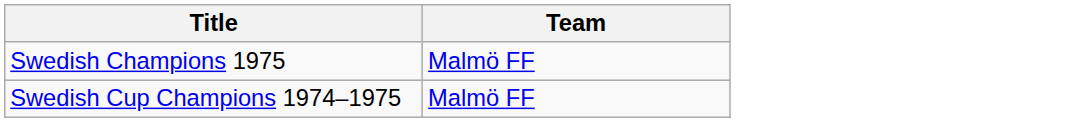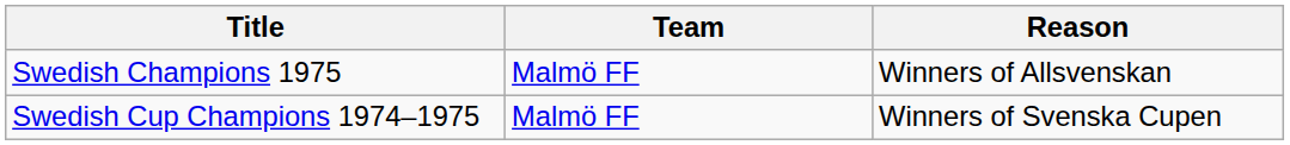 <table class="wikitable" style="text-align: left;">
 <tr>
 <th style="width: 275px;">Title</th>
 <th style="width: 200px;">Team</th>
+<th style="width: 225px;">Reason</th>
 </tr>
 <tr>
 <td><a href='#'>Swedish Champions</a> 1975</td>
 <td><a href='#'>Malmö FF</a></td>
+<td>Winners of Allsvenskan</td>
 </tr>
 <tr>
 <td><a href='#'>Swedish Cup Champions</a> 1974–1975</td>
 <td><a href='#'>Malmö FF</a></td>
+<td>Winners of Svenska Cupen</td>
 </tr>
 </table>
